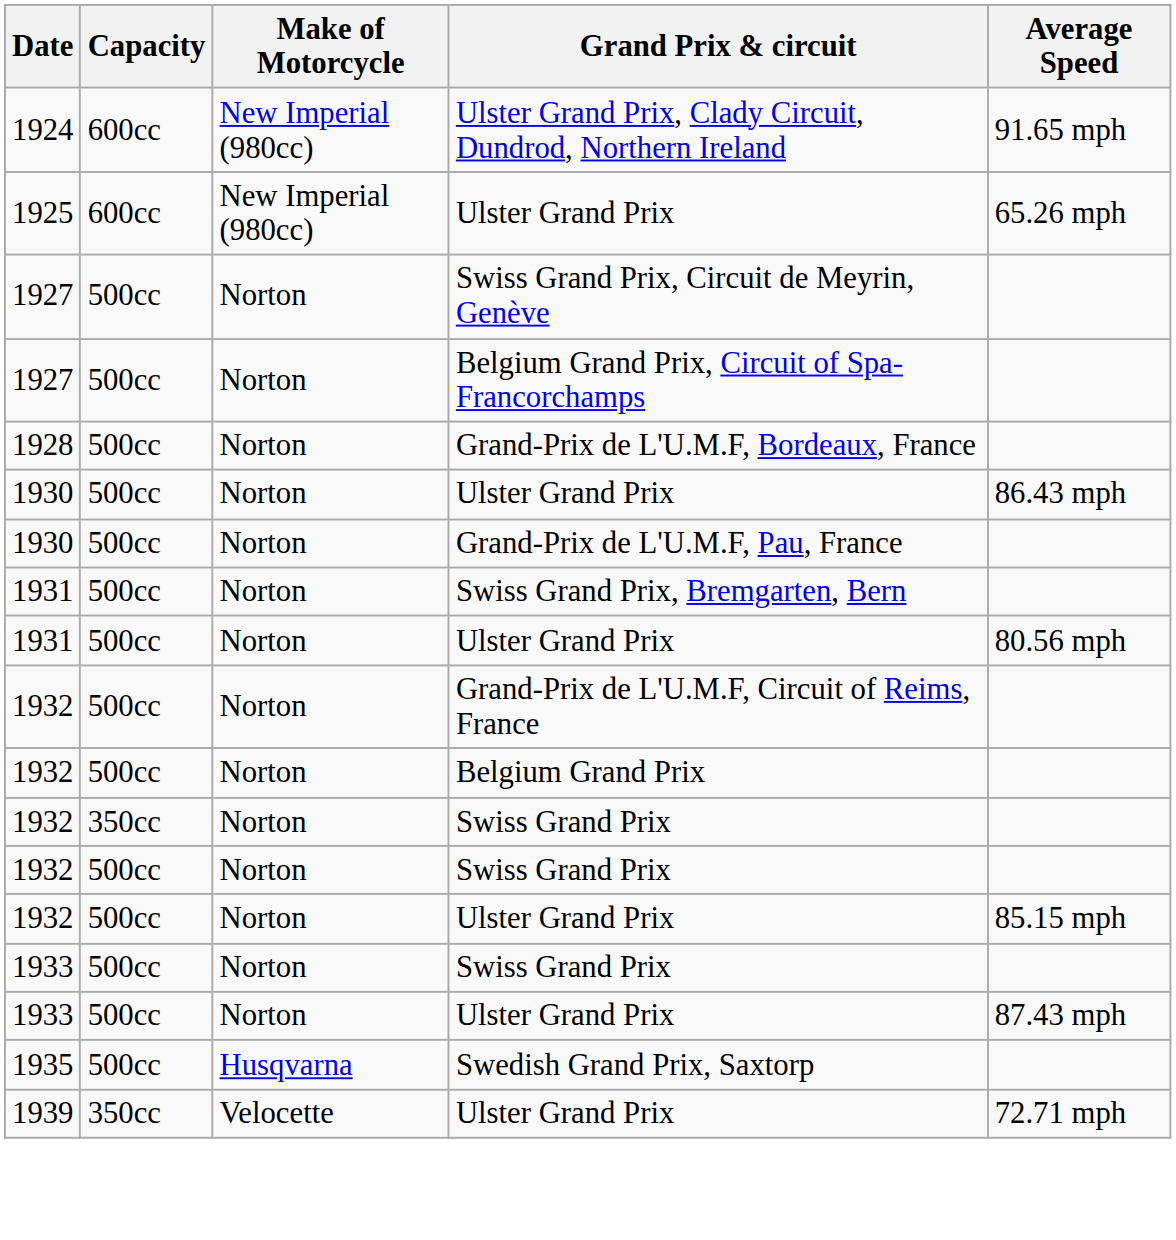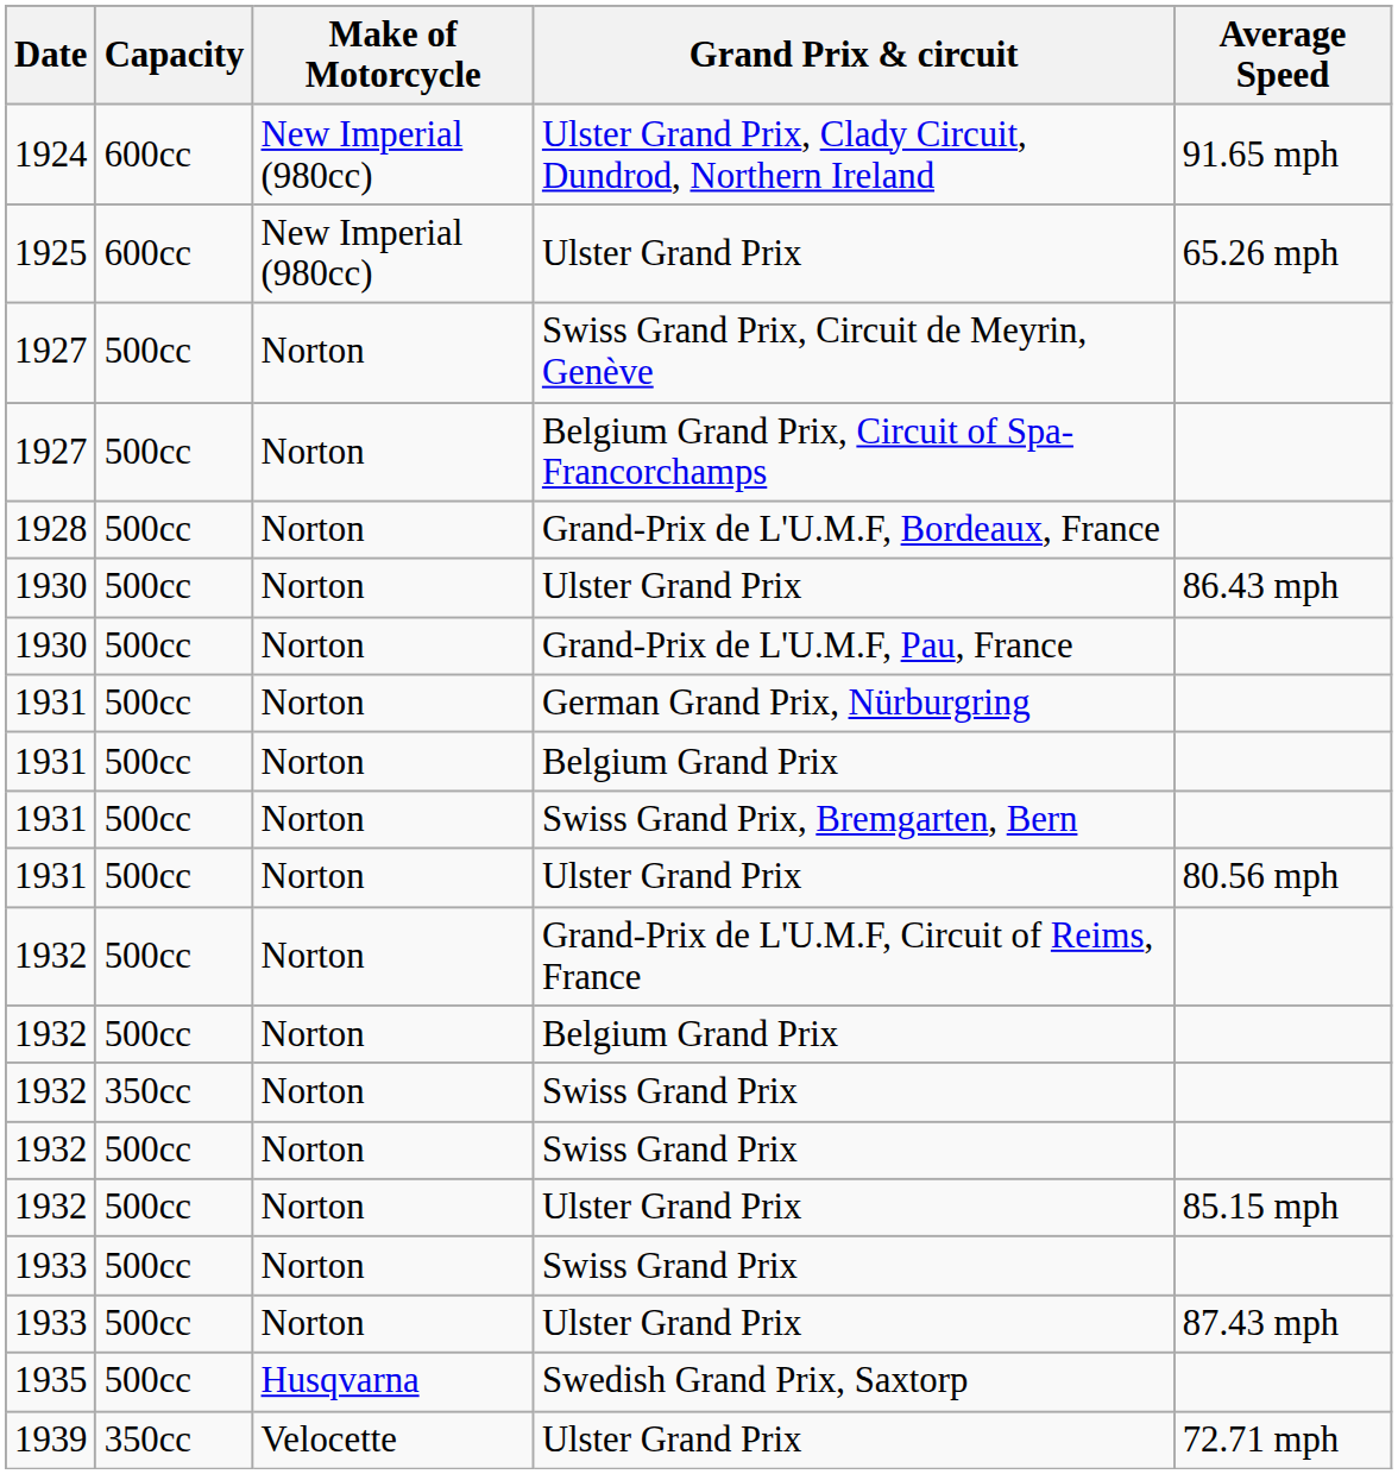 <table class="wikitable">
 <tr>
 <th>Date</th>
 <th>Capacity</th>
 <th>Make of Motorcycle</th>
 <th>Grand Prix & circuit</th>
 <th>Average Speed</th>
 </tr>
 <tr>
 <td>1924</td>
 <td>600cc</td>
 <td><a href='#'>New Imperial</a> (980cc)</td>
 <td><a href='#'>Ulster Grand Prix</a>, <a href='#'>Clady Circuit</a>, <a href='#'>Dundrod</a>, <a href='#'>Northern Ireland</a></td>
 <td>91.65 mph</td>
 </tr>
 <tr>
 <td>1925</td>
 <td>600cc</td>
 <td>New Imperial (980cc)</td>
 <td>Ulster Grand Prix</td>
 <td>65.26 mph</td>
 </tr>
 <tr>
 <td>1927</td>
 <td>500cc</td>
 <td>Norton</td>
 <td>Swiss Grand Prix, Circuit de Meyrin, <a href='#'>Genève</a></td>
 <td></td>
 </tr>
 <tr>
 <td>1927</td>
 <td>500cc</td>
 <td>Norton</td>
 <td>Belgium Grand Prix, <a href='#'>Circuit of Spa-Francorchamps</a></td>
 <td></td>
 </tr>
 <tr>
 <td>1928</td>
 <td>500cc</td>
 <td>Norton</td>
 <td>Grand-Prix de L'U.M.F, <a href='#'>Bordeaux</a>, France</td>
 <td></td>
 </tr>
 <tr>
 <td>1930</td>
 <td>500cc</td>
 <td>Norton</td>
 <td>Ulster Grand Prix</td>
 <td>86.43 mph</td>
 </tr>
 <tr>
 <td>1930</td>
 <td>500cc</td>
 <td>Norton</td>
 <td>Grand-Prix de L'U.M.F, <a href='#'>Pau</a>, France</td>
+<td></td>
+</tr>
+<tr>
+<td>1931</td>
+<td>500cc</td>
+<td>Norton</td>
+<td>German Grand Prix, <a href='#'>Nürburgring</a></td>
+<td></td>
+</tr>
+<tr>
+<td>1931</td>
+<td>500cc</td>
+<td>Norton</td>
+<td>Belgium Grand Prix</td>
 <td></td>
 </tr>
 <tr>
 <td>1931</td>
 <td>500cc</td>
 <td>Norton</td>
 <td>Swiss Grand Prix, <a href='#'>Bremgarten</a>, <a href='#'>Bern</a></td>
 <td></td>
 </tr>
 <tr>
 <td>1931</td>
 <td>500cc</td>
 <td>Norton</td>
 <td>Ulster Grand Prix</td>
 <td>80.56 mph</td>
 </tr>
 <tr>
 <td>1932</td>
 <td>500cc</td>
 <td>Norton</td>
 <td>Grand-Prix de L'U.M.F, Circuit of <a href='#'>Reims</a>, France</td>
 <td></td>
 </tr>
 <tr>
 <td>1932</td>
 <td>500cc</td>
 <td>Norton</td>
 <td>Belgium Grand Prix</td>
 <td></td>
 </tr>
 <tr>
 <td>1932</td>
 <td>350cc</td>
 <td>Norton</td>
 <td>Swiss Grand Prix</td>
 <td></td>
 </tr>
 <tr>
 <td>1932</td>
 <td>500cc</td>
 <td>Norton</td>
 <td>Swiss Grand Prix</td>
 <td></td>
 </tr>
 <tr>
 <td>1932</td>
 <td>500cc</td>
 <td>Norton</td>
 <td>Ulster Grand Prix</td>
 <td>85.15 mph</td>
 </tr>
 <tr>
 <td>1933</td>
 <td>500cc</td>
 <td>Norton</td>
 <td>Swiss Grand Prix</td>
 <td></td>
 </tr>
 <tr>
 <td>1933</td>
 <td>500cc</td>
 <td>Norton</td>
 <td>Ulster Grand Prix</td>
 <td>87.43 mph</td>
 </tr>
 <tr>
 <td>1935</td>
 <td>500cc</td>
 <td><a href='#'>Husqvarna</a></td>
 <td>Swedish Grand Prix, Saxtorp</td>
 <td></td>
 </tr>
 <tr>
 <td>1939</td>
 <td>350cc</td>
 <td>Velocette</td>
 <td>Ulster Grand Prix</td>
 <td>72.71 mph</td>
 </tr>
 </table>
